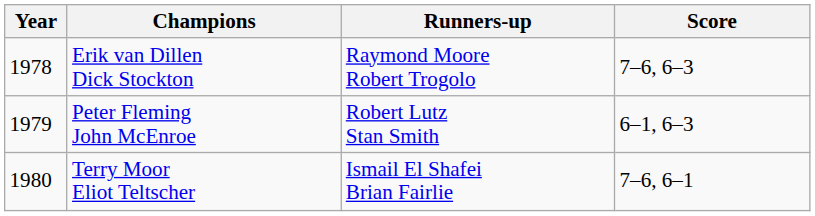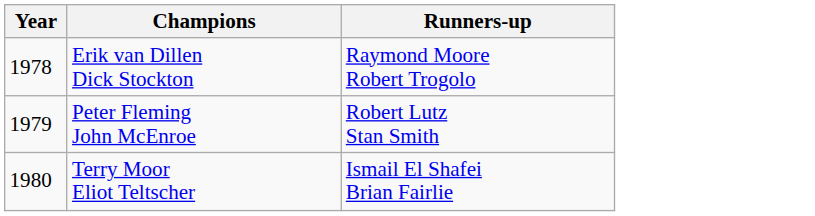 <table class="wikitable">
 <tr>
 <th style="width:40px">Year</th>
 <th style="width:200px">Champions</th>
 <th style="width:200px">Runners-up</th>
-<th style="width:140px" class="unsortable">Score</th>
 </tr>
 <tr>
 <td>1978</td>
 <td> <a href='#'>Erik van Dillen</a><br> <a href='#'>Dick Stockton</a></td>
 <td> <a href='#'>Raymond Moore</a><br> <a href='#'>Robert Trogolo</a></td>
-<td>7–6, 6–3</td>
 </tr>
 <tr>
 <td>1979</td>
 <td> <a href='#'>Peter Fleming</a><br> <a href='#'>John McEnroe</a></td>
 <td> <a href='#'>Robert Lutz</a><br> <a href='#'>Stan Smith</a></td>
-<td>6–1, 6–3</td>
 </tr>
 <tr>
 <td>1980</td>
 <td> <a href='#'>Terry Moor</a><br> <a href='#'>Eliot Teltscher</a></td>
 <td> <a href='#'>Ismail El Shafei</a><br> <a href='#'>Brian Fairlie</a></td>
-<td>7–6, 6–1</td>
 </tr>
 </table>
